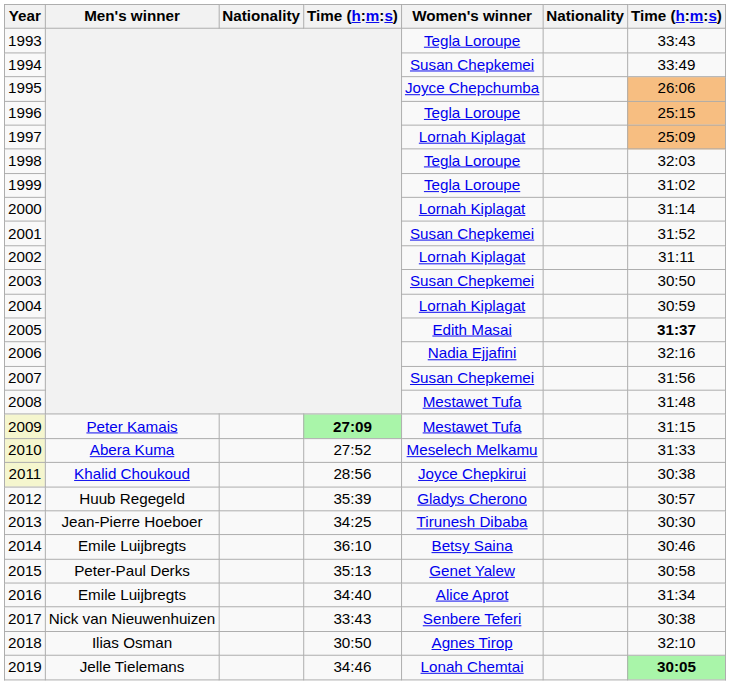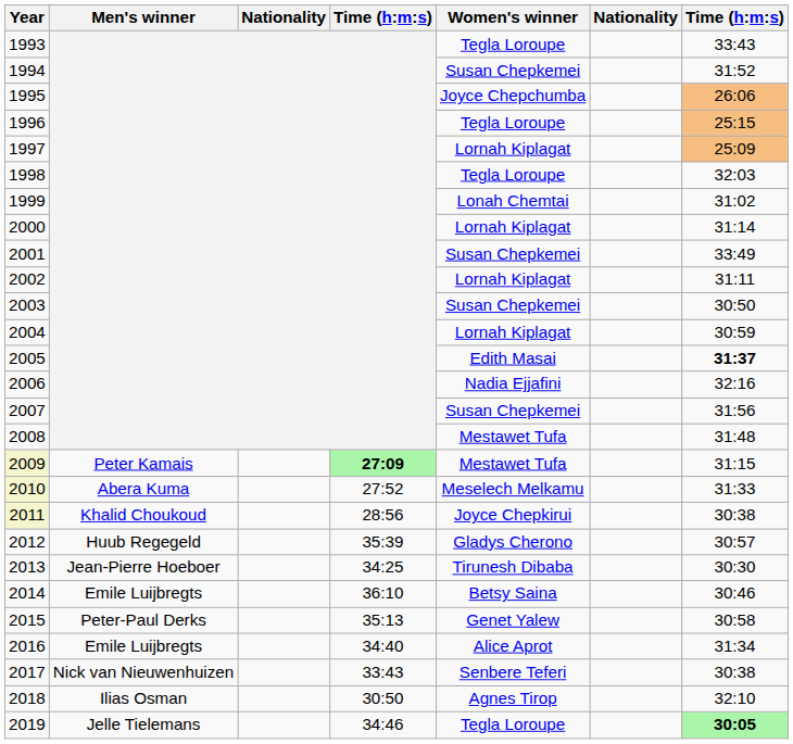 <table class="wikitable sortable" style="text-align:center">
 <tr>
 <th>Year</th>
 <th>Men's winner</th>
 <th>Nationality</th>
 <th>Time (<a href='#'>h</a>:<a href='#'>m</a>:<a href='#'>s</a>)</th>
 <th>Women's winner</th>
 <th>Nationality</th>
 <th>Time (<a href='#'>h</a>:<a href='#'>m</a>:<a href='#'>s</a>)</th>
 </tr>
 <tr>
 <td>1993</td>
 <th rowspan=16 colspan=3></th>
 <td><a href='#'>Tegla Loroupe</a></td>
 <td></td>
 <td>33:43</td>
 </tr>
 <tr>
 <td>1994</td>
 <td><a href='#'>Susan Chepkemei</a></td>
 <td></td>
-<td>33:49</td>
+<td>31:52</td>
 </tr>
 <tr>
 <td>1995</td>
 <td><a href='#'>Joyce Chepchumba</a></td>
 <td></td>
 <td bgcolor=#F7BE81>26:06</td>
 </tr>
 <tr>
 <td>1996</td>
 <td><a href='#'>Tegla Loroupe</a></td>
 <td></td>
 <td bgcolor=#F7BE81>25:15</td>
 </tr>
 <tr>
 <td>1997</td>
 <td><a href='#'>Lornah Kiplagat</a></td>
 <td></td>
 <td bgcolor=#F7BE81>25:09</td>
 </tr>
 <tr>
 <td>1998</td>
 <td><a href='#'>Tegla Loroupe</a></td>
 <td></td>
 <td>32:03</td>
 </tr>
 <tr>
 <td>1999</td>
-<td><a href='#'>Tegla Loroupe</a></td>
+<td><a href='#'>Lonah Chemtai</a></td>
 <td></td>
 <td>31:02</td>
 </tr>
 <tr>
 <td>2000</td>
 <td><a href='#'>Lornah Kiplagat</a></td>
 <td></td>
 <td>31:14</td>
 </tr>
 <tr>
 <td>2001</td>
 <td><a href='#'>Susan Chepkemei</a></td>
 <td></td>
-<td>31:52</td>
+<td>33:49</td>
 </tr>
 <tr>
 <td>2002</td>
 <td><a href='#'>Lornah Kiplagat</a></td>
 <td></td>
 <td>31:11</td>
 </tr>
 <tr>
 <td>2003</td>
 <td><a href='#'>Susan Chepkemei</a></td>
 <td></td>
 <td>30:50</td>
 </tr>
 <tr>
 <td>2004</td>
 <td><a href='#'>Lornah Kiplagat</a></td>
 <td></td>
 <td>30:59</td>
 </tr>
 <tr>
 <td>2005</td>
 <td><a href='#'>Edith Masai</a></td>
 <td></td>
 <td><strong>31:37</strong></td>
 </tr>
 <tr>
 <td>2006</td>
 <td><a href='#'>Nadia Ejjafini</a></td>
 <td></td>
 <td>32:16</td>
 </tr>
 <tr>
 <td>2007</td>
 <td><a href='#'>Susan Chepkemei</a></td>
 <td></td>
 <td>31:56</td>
 </tr>
 <tr>
 <td>2008</td>
 <td><a href='#'>Mestawet Tufa</a></td>
 <td></td>
 <td>31:48</td>
 </tr>
 <tr>
 <td bgcolor=#F5F6CE>2009</td>
 <td><a href='#'>Peter Kamais</a></td>
 <td></td>
 <td bgcolor=#A9F5A9><strong>27:09</strong></td>
 <td><a href='#'>Mestawet Tufa</a></td>
 <td></td>
 <td>31:15</td>
 </tr>
 <tr>
 <td bgcolor=#F5F6CE>2010</td>
 <td><a href='#'>Abera Kuma</a></td>
 <td></td>
 <td>27:52</td>
 <td><a href='#'>Meselech Melkamu</a></td>
 <td></td>
 <td>31:33</td>
 </tr>
 <tr>
 <td bgcolor=#F5F6CE>2011</td>
 <td><a href='#'>Khalid Choukoud</a></td>
 <td></td>
 <td>28:56</td>
 <td><a href='#'>Joyce Chepkirui</a></td>
 <td></td>
 <td>30:38</td>
 </tr>
 <tr>
 <td>2012</td>
 <td>Huub Regegeld</td>
 <td></td>
 <td>35:39</td>
 <td><a href='#'>Gladys Cherono</a></td>
 <td></td>
 <td>30:57</td>
 </tr>
 <tr>
 <td>2013</td>
 <td>Jean-Pierre Hoeboer</td>
 <td></td>
 <td>34:25</td>
 <td><a href='#'>Tirunesh Dibaba</a></td>
 <td></td>
 <td>30:30</td>
 </tr>
 <tr>
 <td>2014</td>
 <td>Emile Luijbregts</td>
 <td></td>
 <td>36:10</td>
 <td><a href='#'>Betsy Saina</a></td>
 <td></td>
 <td>30:46</td>
 </tr>
 <tr>
 <td>2015</td>
 <td>Peter-Paul Derks</td>
 <td></td>
 <td>35:13</td>
 <td><a href='#'>Genet Yalew</a></td>
 <td></td>
 <td>30:58</td>
 </tr>
 <tr>
 <td>2016</td>
 <td>Emile Luijbregts</td>
 <td></td>
 <td>34:40</td>
 <td><a href='#'>Alice Aprot</a></td>
 <td></td>
 <td>31:34</td>
 </tr>
 <tr>
 <td>2017</td>
 <td>Nick van Nieuwenhuizen</td>
 <td></td>
 <td>33:43</td>
 <td><a href='#'>Senbere Teferi</a></td>
 <td></td>
 <td>30:38</td>
 </tr>
 <tr>
 <td>2018</td>
 <td>Ilias Osman</td>
 <td></td>
 <td>30:50</td>
 <td><a href='#'>Agnes Tirop</a></td>
 <td></td>
 <td>32:10</td>
 </tr>
 <tr>
 <td>2019</td>
 <td>Jelle Tielemans</td>
 <td></td>
 <td>34:46</td>
-<td><a href='#'>Lonah Chemtai</a></td>
+<td><a href='#'>Tegla Loroupe</a></td>
 <td></td>
 <td bgcolor=#A9F5A9><strong>30:05</strong></td>
 </tr>
 </table>
